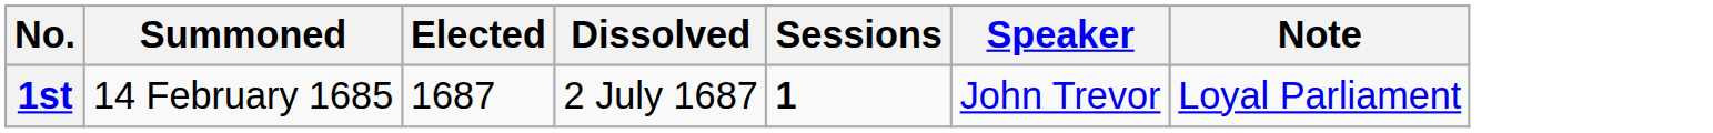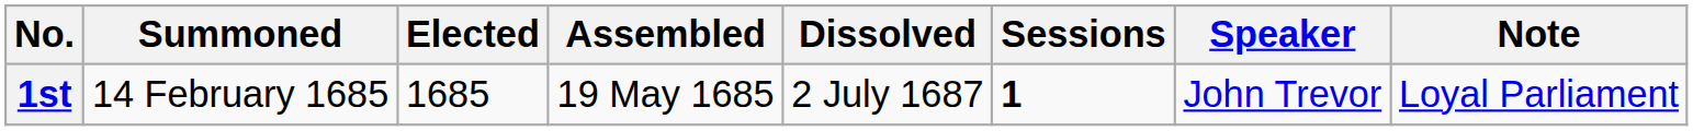 <table class="wikitable">
 <tr>
 <th>No.</th>
 <th>Summoned</th>
 <th>Elected</th>
+<th>Assembled</th>
 <th>Dissolved</th>
 <th>Sessions</th>
 <th><a href='#'>Speaker</a></th>
 <th>Note</th>
 </tr>
 <tr>
 <th><a href='#'>1st</a></th>
 <td>14 February 1685</td>
-<td>1687</td>
+<td>1685</td>
+<td>19 May 1685</td>
 <td>2 July 1687</td>
 <td><strong>1</strong></td>
 <td><a href='#'>John Trevor</a></td>
 <td><a href='#'>Loyal Parliament</a></td>
 </tr>
 </table>
